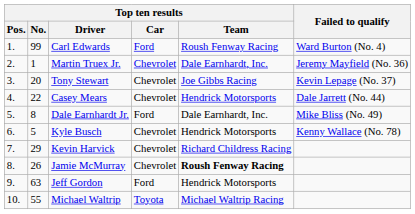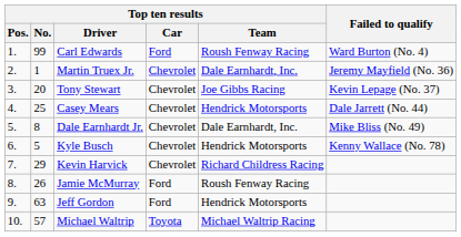 <table class="wikitable">
 <tr>
 <th colspan=5>Top ten results</th>
 <th rowspan=2>Failed to qualify</th>
 </tr>
 <tr>
 <th>Pos.</th>
 <th>No.</th>
 <th>Driver</th>
 <th>Car</th>
 <th>Team</th>
 </tr>
 <tr>
 <td>1.</td>
 <td>99</td>
 <td><a href='#'>Carl Edwards</a></td>
 <td><a href='#'>Ford</a></td>
 <td><a href='#'>Roush Fenway Racing</a></td>
 <td><a href='#'>Ward Burton</a> (No. 4)</td>
 </tr>
 <tr>
 <td>2.</td>
 <td>1</td>
 <td><a href='#'>Martin Truex Jr.</a></td>
 <td><a href='#'>Chevrolet</a></td>
 <td><a href='#'>Dale Earnhardt, Inc.</a></td>
 <td><a href='#'>Jeremy Mayfield</a> (No. 36)</td>
 </tr>
 <tr>
 <td>3.</td>
 <td>20</td>
 <td><a href='#'>Tony Stewart</a></td>
 <td>Chevrolet</td>
 <td><a href='#'>Joe Gibbs Racing</a></td>
 <td><a href='#'>Kevin Lepage</a> (No. 37)</td>
 </tr>
 <tr>
 <td>4.</td>
-<td>22</td>
+<td>25</td>
 <td><a href='#'>Casey Mears</a></td>
 <td>Chevrolet</td>
 <td><a href='#'>Hendrick Motorsports</a></td>
 <td><a href='#'>Dale Jarrett</a> (No. 44)</td>
 </tr>
 <tr>
 <td>5.</td>
 <td>8</td>
 <td><a href='#'>Dale Earnhardt Jr.</a></td>
-<td>Ford</td>
+<td>Chevrolet</td>
 <td>Dale Earnhardt, Inc.</td>
 <td><a href='#'>Mike Bliss</a> (No. 49)</td>
 </tr>
 <tr>
 <td>6.</td>
 <td>5</td>
 <td><a href='#'>Kyle Busch</a></td>
 <td>Chevrolet</td>
 <td>Hendrick Motorsports</td>
 <td><a href='#'>Kenny Wallace</a> (No. 78)</td>
 </tr>
 <tr>
 <td>7.</td>
 <td>29</td>
 <td><a href='#'>Kevin Harvick</a></td>
 <td>Chevrolet</td>
 <td><a href='#'>Richard Childress Racing</a></td>
 <td></td>
 </tr>
 <tr>
 <td>8.</td>
 <td>26</td>
 <td><a href='#'>Jamie McMurray</a></td>
-<td>Chevrolet</td>
-<td><strong>Roush Fenway Racing</strong></td>
+<td>Ford</td>
+<td>Roush Fenway Racing</td>
 <td></td>
 </tr>
 <tr>
 <td>9.</td>
 <td>63</td>
 <td><a href='#'>Jeff Gordon</a></td>
 <td>Ford</td>
 <td>Hendrick Motorsports</td>
 <td></td>
 </tr>
 <tr>
 <td>10.</td>
-<td>55</td>
+<td>57</td>
 <td><a href='#'>Michael Waltrip</a></td>
 <td><a href='#'>Toyota</a></td>
 <td><a href='#'>Michael Waltrip Racing</a></td>
 <td></td>
 </tr>
 </table>
